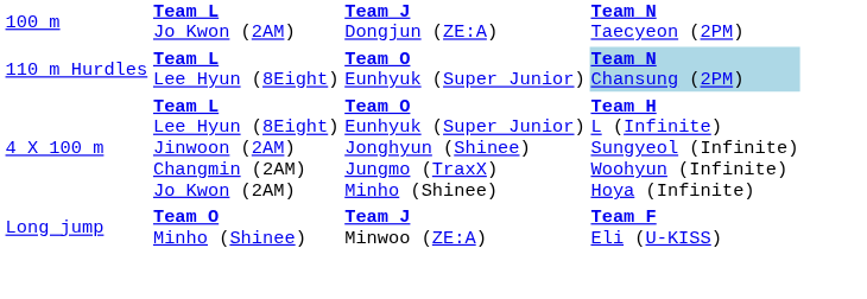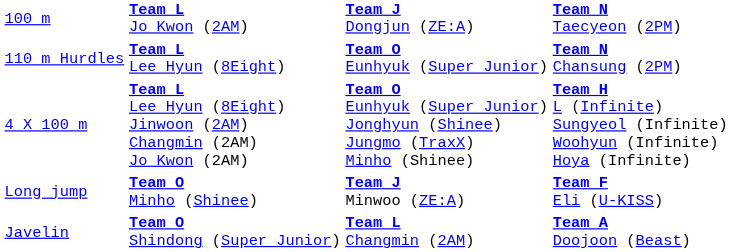 <table>
 <tr>
 <td><a href='#'>100 m</a></td>
 <td> <strong><a href='#'>Team L</a></strong><br><a href='#'>Jo Kwon</a> (<a href='#'>2AM</a>)</td>
 <td> <strong><a href='#'>Team J</a></strong><br><a href='#'>Dongjun</a> (<a href='#'>ZE:A</a>)</td>
 <td> <strong><a href='#'>Team N</a></strong><br><a href='#'>Taecyeon</a> (<a href='#'>2PM</a>)</td>
 </tr>
 <tr>
 <td><a href='#'>110 m Hurdles</a></td>
 <td> <strong><a href='#'>Team L</a></strong><br><a href='#'>Lee Hyun</a> (<a href='#'>8Eight</a>)</td>
 <td> <strong><a href='#'>Team O</a></strong><br><a href='#'>Eunhyuk</a> (<a href='#'>Super Junior</a>)</td>
-<td style="background: lightblue;"> <strong><a href='#'>Team N</a></strong><br><a href='#'>Chansung</a> (<a href='#'>2PM</a>)</td>
+<td> <strong><a href='#'>Team N</a></strong><br><a href='#'>Chansung</a> (<a href='#'>2PM</a>)</td>
 </tr>
 <tr>
 <td><a href='#'>4 X 100 m</a></td>
 <td> <strong><a href='#'>Team L</a></strong><br> <a href='#'>Lee Hyun</a> (<a href='#'>8Eight</a>) <br><a href='#'>Jinwoon</a> (<a href='#'>2AM</a>)<br><a href='#'>Changmin</a> (2AM)<br><a href='#'>Jo Kwon</a> (2AM)</td>
 <td> <strong><a href='#'>Team O</a></strong><br> <a href='#'>Eunhyuk</a> (<a href='#'>Super Junior</a>)<br><a href='#'>Jonghyun</a> (<a href='#'>Shinee</a>)<br><a href='#'>Jungmo</a> (<a href='#'>TraxX</a>)<br><a href='#'>Minho</a> (Shinee)</td>
 <td> <strong><a href='#'>Team H</a></strong><br> <a href='#'>L</a> (<a href='#'>Infinite</a>)<br><a href='#'>Sungyeol</a> (Infinite)<br><a href='#'>Woohyun</a> (Infinite)<br><a href='#'>Hoya</a> (Infinite)</td>
 </tr>
 <tr>
 <td><a href='#'>Long jump</a></td>
 <td> <strong><a href='#'>Team O</a></strong><br><a href='#'>Minho</a> (<a href='#'>Shinee</a>)</td>
 <td> <strong><a href='#'>Team J</a></strong><br>Minwoo (<a href='#'>ZE:A</a>)</td>
 <td> <strong><a href='#'>Team F</a></strong><br><a href='#'>Eli</a> (<a href='#'>U-KISS</a>)</td>
 </tr>
+<tr>
+<td><a href='#'>Javelin</a></td>
+<td> <strong><a href='#'>Team O</a></strong><br><a href='#'>Shindong</a> (<a href='#'>Super Junior</a>)</td>
+<td> <strong><a href='#'>Team L</a></strong><br><a href='#'>Changmin</a> (<a href='#'>2AM</a>)</td>
+<td> <strong><a href='#'>Team A</a></strong><br><a href='#'>Doojoon</a> (<a href='#'>Beast</a>)</td>
+</tr>
 </table>
